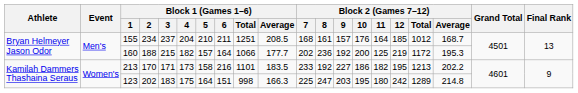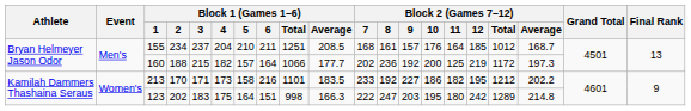 <table class="wikitable" border="1" style="font-size:90%">
 <tr>
 <th rowspan=2>Athlete</th>
 <th rowspan=2>Event</th>
 <th colspan=8>Block 1 (Games 1–6)</th>
 <th colspan=8>Block 2 (Games 7–12)</th>
 <th rowspan=2>Grand Total</th>
 <th rowspan=2>Final Rank</th>
 </tr>
 <tr>
 <th>1</th>
 <th>2</th>
 <th>3</th>
 <th>4</th>
 <th>5</th>
 <th>6</th>
 <th>Total</th>
 <th>Average</th>
 <th>7</th>
 <th>8</th>
 <th>9</th>
 <th>10</th>
 <th>11</th>
 <th>12</th>
 <th>Total</th>
 <th>Average</th>
 </tr>
 <tr>
 <td rowspan=2><a href='#'>Bryan Helmeyer</a><br><a href='#'>Jason Odor</a></td>
 <td rowspan=2><a href='#'>Men's</a></td>
 <td align=center>155</td>
 <td align=center>234</td>
 <td align=center>237</td>
 <td align=center>204</td>
 <td align=center>210</td>
 <td align=center>211</td>
 <td align=center>1251</td>
 <td align=center>208.5</td>
 <td align=center>168</td>
 <td align=center>161</td>
 <td align=center>157</td>
 <td align=center>176</td>
 <td align=center>164</td>
 <td align=center>185</td>
 <td align=center>1012</td>
 <td align=center>168.7</td>
 <td align=center rowspan=2> 4501</td>
 <td align=center rowspan=2> 13</td>
 </tr>
 <tr>
 <td align=center>160</td>
 <td align=center>188</td>
 <td align=center>215</td>
 <td align=center>182</td>
 <td align=center>157</td>
 <td align=center>164</td>
 <td align=center>1066</td>
 <td align=center>177.7</td>
 <td align=center>202</td>
 <td align=center>236</td>
 <td align=center>192</td>
 <td align=center>200</td>
 <td align=center>125</td>
 <td align=center>219</td>
 <td align=center>1172</td>
-<td align=center>195.3</td>
+<td align=center>197.3</td>
 </tr>
 <tr>
 <td rowspan=2><a href='#'>Kamilah Dammers</a><br><a href='#'>Thashaina Seraus</a></td>
 <td rowspan=2><a href='#'>Women's</a></td>
 <td align=center>213</td>
 <td align=center>170</td>
 <td align=center>171</td>
 <td align=center>173</td>
 <td align=center>158</td>
 <td align=center>216</td>
 <td align=center>1101</td>
 <td align=center>183.5</td>
 <td align=center>233</td>
 <td align=center>192</td>
 <td align=center>227</td>
 <td align=center>186</td>
 <td align=center>182</td>
 <td align=center>195</td>
-<td align=center>1213</td>
+<td align=center>1212</td>
 <td align=center>202.2</td>
 <td align=center rowspan=2> 4601</td>
 <td align=center rowspan=2> 9</td>
 </tr>
 <tr>
 <td align=center>123</td>
 <td align=center>202</td>
 <td align=center>183</td>
 <td align=center>175</td>
 <td align=center>164</td>
 <td align=center>151</td>
 <td align=center>998</td>
 <td align=center>166.3</td>
-<td align=center>225</td>
+<td align=center>222</td>
 <td align=center>247</td>
 <td align=center>203</td>
 <td align=center>195</td>
 <td align=center>180</td>
 <td align=center>242</td>
 <td align=center>1289</td>
 <td align=center>214.8</td>
 </tr>
 </table>
